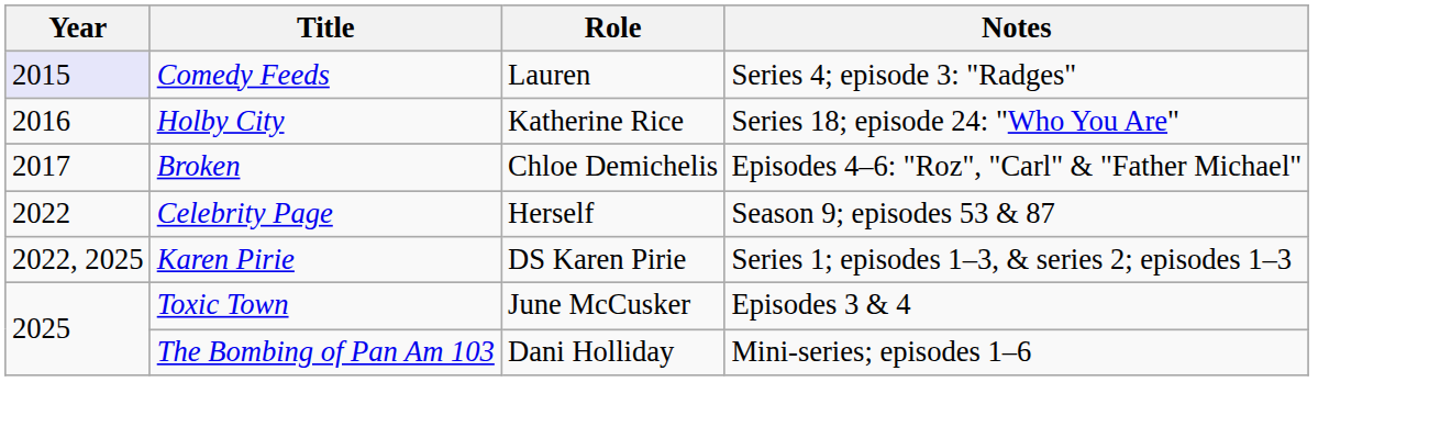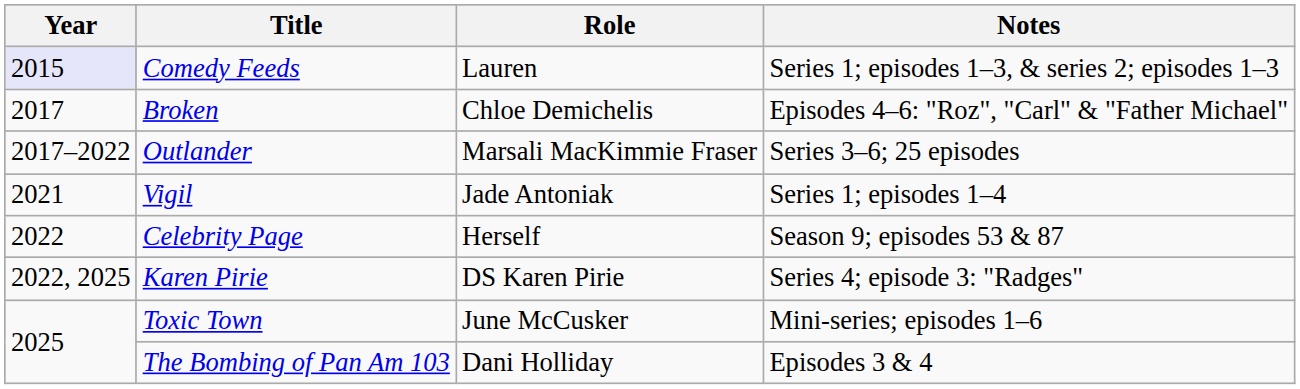 <table class="wikitable">
 <tr>
 <th>Year</th>
 <th>Title</th>
 <th>Role</th>
 <th>Notes</th>
 </tr>
 <tr>
 <td style="background: lavender;">2015</td>
 <td><em><a href='#'>Comedy Feeds</a></em></td>
 <td>Lauren</td>
-<td>Series 4; episode 3: "Radges"</td>
-</tr>
-<tr>
-<td>2016</td>
-<td><em><a href='#'>Holby City</a></em></td>
-<td>Katherine Rice</td>
-<td>Series 18; episode 24: "<a href='#'>Who You Are</a>"</td>
+<td>Series 1; episodes 1–3, & series 2; episodes 1–3</td>
 </tr>
 <tr>
 <td>2017</td>
 <td><em><a href='#'>Broken</a></em></td>
 <td>Chloe Demichelis</td>
 <td>Episodes 4–6: "Roz", "Carl" & "Father Michael"</td>
+</tr>
+<tr>
+<td>2017–2022</td>
+<td><em><a href='#'>Outlander</a></em></td>
+<td>Marsali MacKimmie Fraser</td>
+<td>Series 3–6; 25 episodes</td>
+</tr>
+<tr>
+<td>2021</td>
+<td><em><a href='#'>Vigil</a></em></td>
+<td>Jade Antoniak</td>
+<td>Series 1; episodes 1–4</td>
 </tr>
 <tr>
 <td>2022</td>
 <td><em><a href='#'>Celebrity Page</a></em></td>
 <td>Herself</td>
 <td>Season 9; episodes 53 & 87</td>
 </tr>
 <tr>
 <td>2022, 2025</td>
 <td><em><a href='#'>Karen Pirie</a></em></td>
 <td>DS Karen Pirie</td>
-<td>Series 1; episodes 1–3, & series 2; episodes 1–3</td>
+<td>Series 4; episode 3: "Radges"</td>
 </tr>
 <tr>
 <td rowspan="2">2025</td>
 <td><em><a href='#'>Toxic Town</a></em></td>
 <td>June McCusker</td>
-<td>Episodes 3 & 4</td>
+<td>Mini-series; episodes 1–6</td>
 </tr>
 <tr>
 <td><em><a href='#'>The Bombing of Pan Am 103</a></em></td>
 <td>Dani Holliday</td>
-<td>Mini-series; episodes 1–6</td>
+<td>Episodes 3 & 4</td>
 </tr>
 </table>
